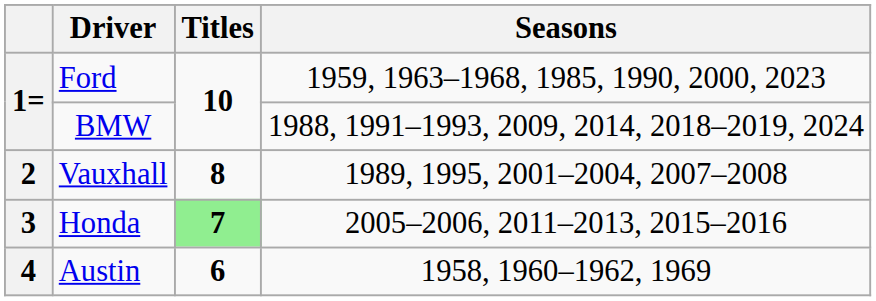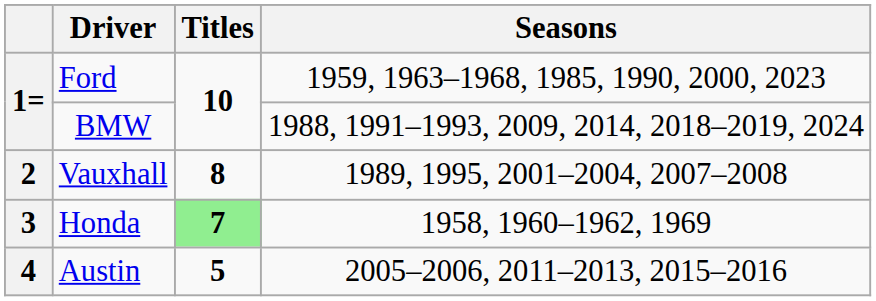 <table class="wikitable" style="text-align:center">
 <tr>
 <th></th>
 <th>Driver</th>
 <th>Titles</th>
 <th>Seasons</th>
 </tr>
 <tr>
 <th rowspan="2">1=</th>
 <td align="left"> <a href='#'>Ford</a></td>
 <td rowspan="2"><strong>10</strong></td>
 <td>1959, 1963–1968, 1985, 1990, 2000, 2023</td>
 </tr>
 <tr>
 <td> <a href='#'>BMW</a></td>
 <td>1988, 1991–1993, 2009, 2014, 2018–2019, 2024</td>
 </tr>
 <tr>
 <th>2</th>
 <td align="left"> <a href='#'>Vauxhall</a></td>
 <td><strong>8</strong></td>
 <td>1989, 1995, 2001–2004, 2007–2008</td>
 </tr>
 <tr>
 <th>3</th>
 <td align="left"> <a href='#'>Honda</a></td>
 <td style="background: lightgreen;"><strong>7</strong></td>
-<td>2005–2006, 2011–2013, 2015–2016</td>
+<td>1958, 1960–1962, 1969</td>
 </tr>
 <tr>
 <th>4</th>
 <td align="left"> <a href='#'>Austin</a></td>
-<td><strong>6</strong></td>
-<td>1958, 1960–1962, 1969</td>
+<td><strong>5</strong></td>
+<td>2005–2006, 2011–2013, 2015–2016</td>
 </tr>
 </table>
